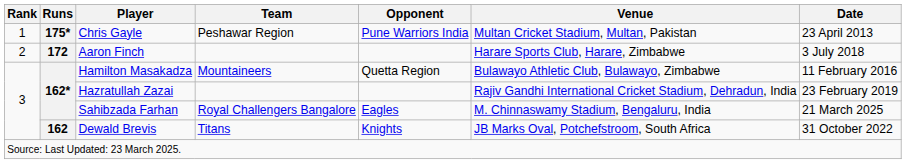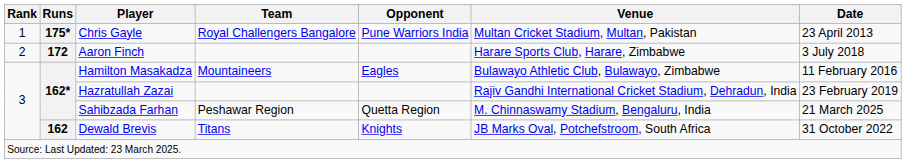 <table class="wikitable sortable" style="text-align:centre;">
 <tr>
 <th scope="col">Rank</th>
 <th scope="col">Runs</th>
 <th scope="col">Player</th>
 <th scope="col">Team</th>
 <th scope="col">Opponent</th>
 <th scope="col">Venue</th>
 <th scope="col">Date</th>
 </tr>
 <tr>
 <td align=center>1</td>
 <th>175*</th>
 <td> <a href='#'>Chris Gayle</a></td>
-<td>Peshawar Region</td>
+<td><a href='#'>Royal Challengers Bangalore</a></td>
 <td><a href='#'>Pune Warriors India</a></td>
 <td><a href='#'>Multan Cricket Stadium</a>, <a href='#'>Multan</a>, Pakistan</td>
 <td>23 April 2013</td>
 </tr>
 <tr>
 <td align=center>2</td>
 <th>172</th>
 <td> <a href='#'>Aaron Finch</a></td>
 <td></td>
 <td></td>
 <td><a href='#'>Harare Sports Club</a>, <a href='#'>Harare</a>, Zimbabwe</td>
 <td>3 July 2018</td>
 </tr>
 <tr>
 <td rowspan=4 align="center">3</td>
 <th rowspan=3>162*</th>
 <td> <a href='#'>Hamilton Masakadza</a></td>
 <td><a href='#'>Mountaineers</a></td>
-<td>Quetta Region</td>
+<td><a href='#'>Eagles</a></td>
 <td><a href='#'>Bulawayo Athletic Club</a>, <a href='#'>Bulawayo</a>, Zimbabwe</td>
 <td>11 February 2016</td>
 </tr>
 <tr>
 <td> <a href='#'>Hazratullah Zazai</a></td>
 <td></td>
 <td></td>
 <td><a href='#'>Rajiv Gandhi International Cricket Stadium</a>, <a href='#'>Dehradun</a>, India</td>
 <td>23 February 2019</td>
 </tr>
 <tr>
 <td> <a href='#'>Sahibzada Farhan</a></td>
-<td><a href='#'>Royal Challengers Bangalore</a></td>
-<td><a href='#'>Eagles</a></td>
+<td>Peshawar Region</td>
+<td>Quetta Region</td>
 <td><a href='#'>M. Chinnaswamy Stadium</a>, <a href='#'>Bengaluru</a>, India</td>
 <td>21 March 2025</td>
 </tr>
 <tr>
 <th>162</th>
 <td> <a href='#'>Dewald Brevis</a></td>
 <td><a href='#'>Titans</a></td>
 <td><a href='#'>Knights</a></td>
 <td><a href='#'>JB Marks Oval</a>, <a href='#'>Potchefstroom</a>, South Africa</td>
 <td>31 October 2022</td>
 </tr>
 <tr>
 <td colspan=7><small>Source:  Last Updated: 23 March 2025.</small></td>
 </tr>
 </table>
